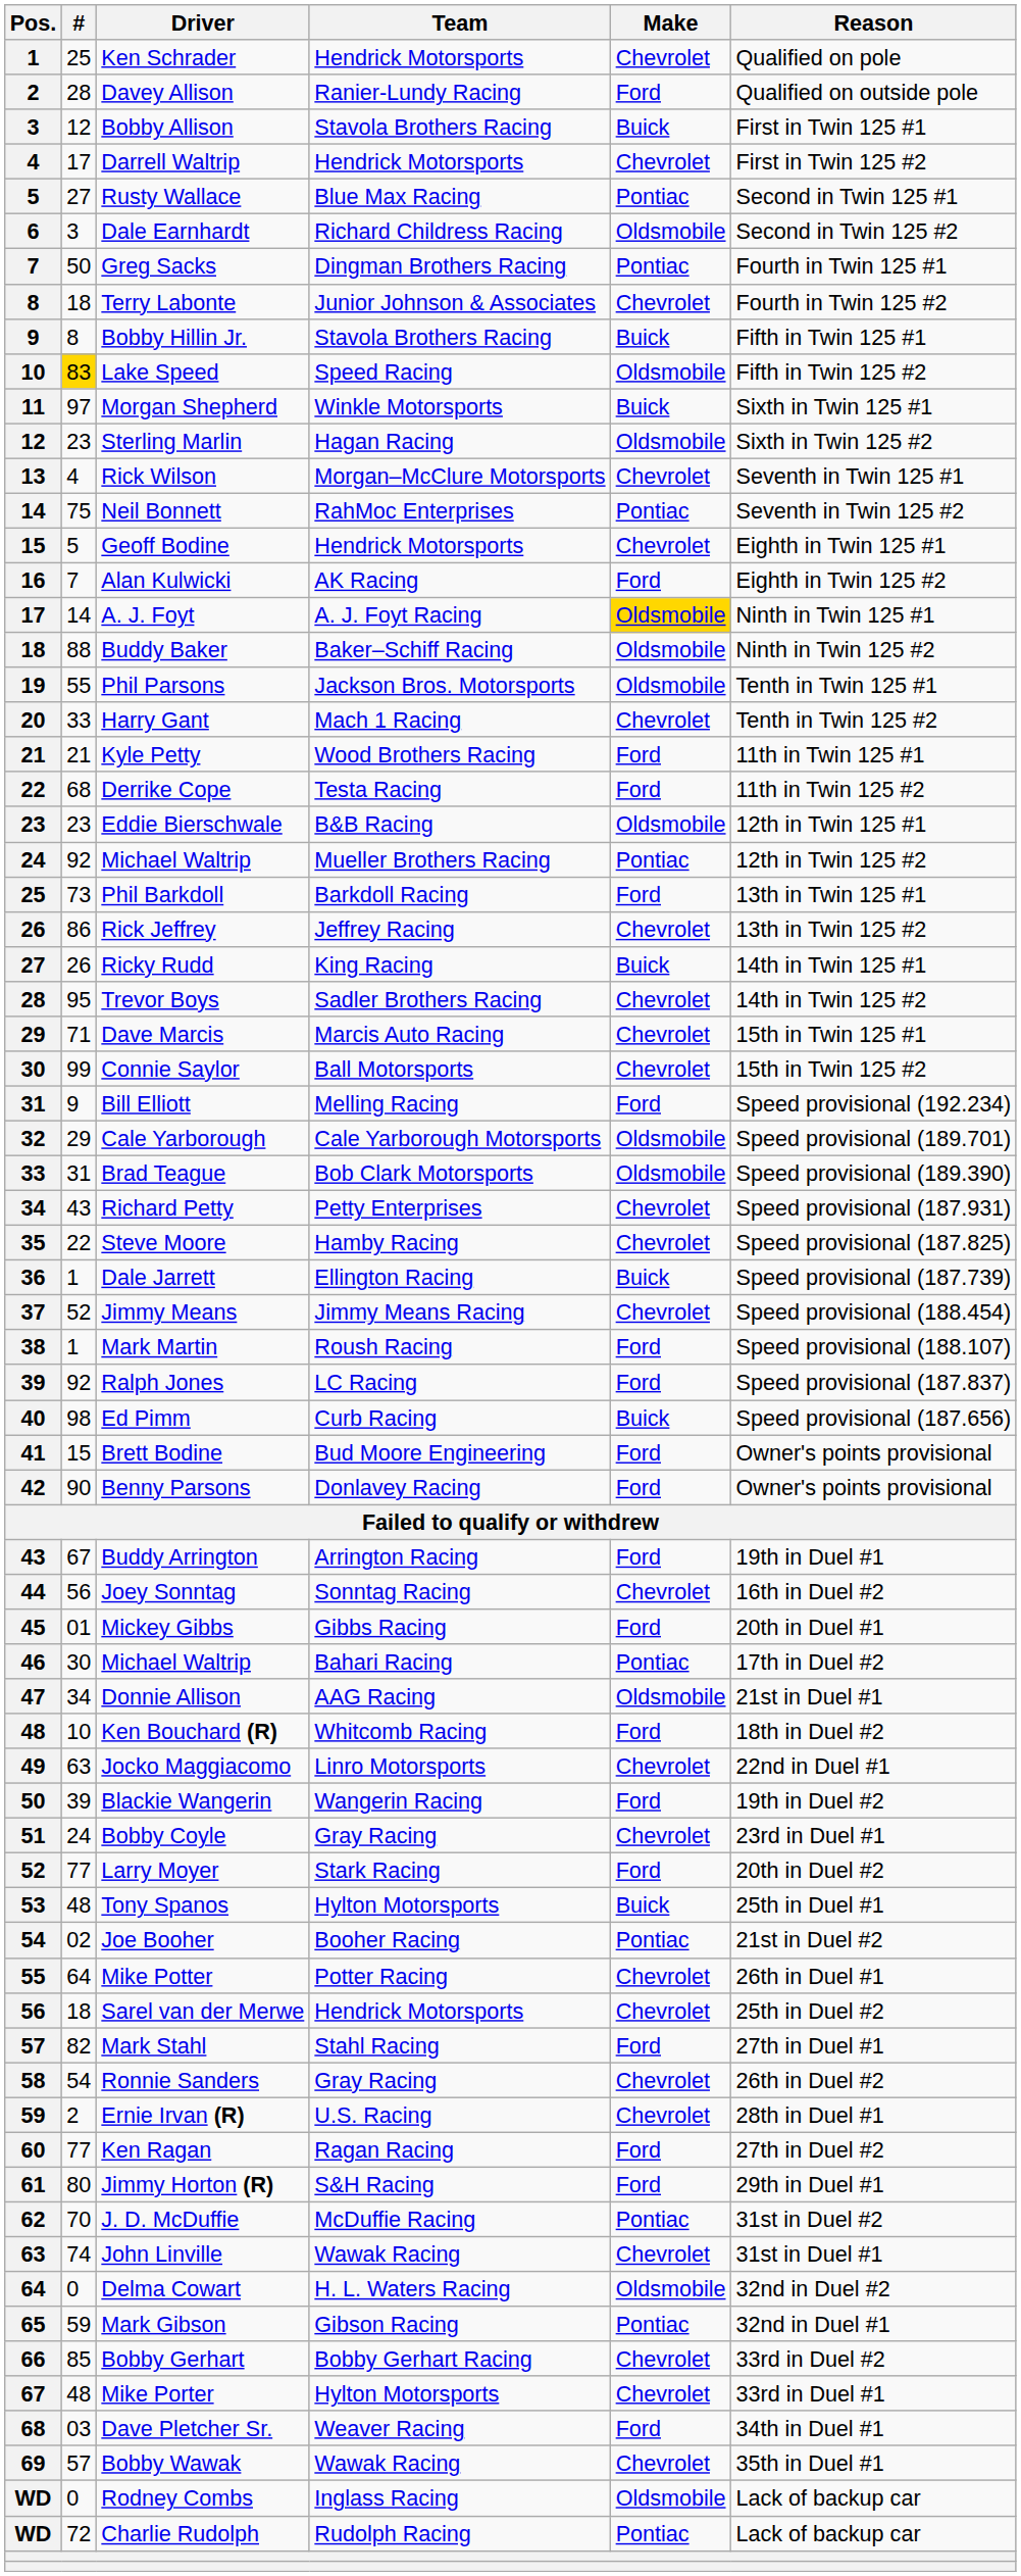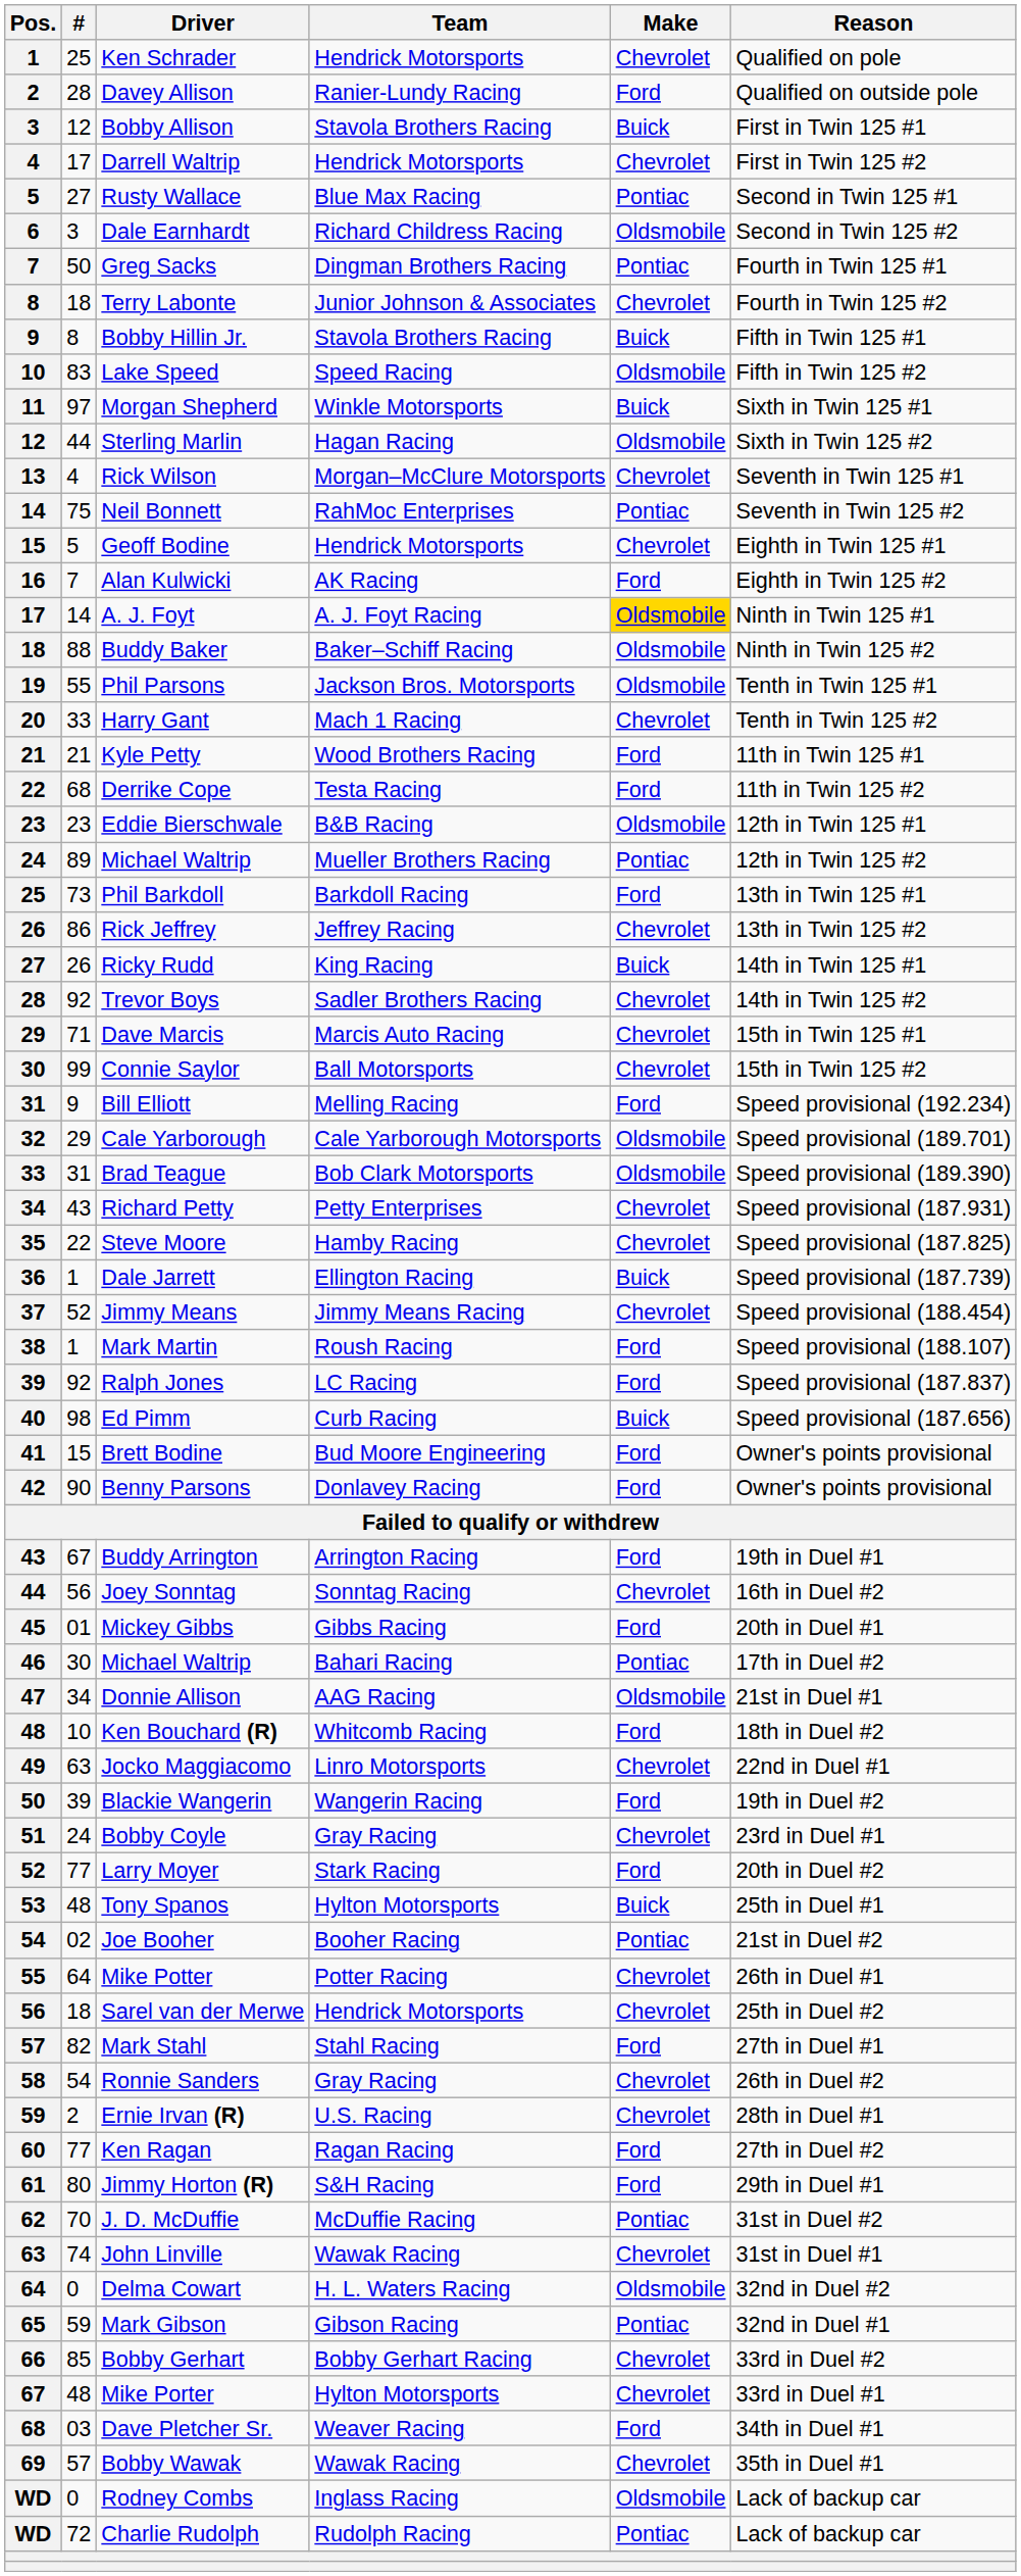 <table class="wikitable" style="font-size:95%">
 <tr>
 <th>Pos.</th>
 <th>#</th>
 <th>Driver</th>
 <th>Team</th>
 <th>Make</th>
 <th>Reason</th>
 </tr>
 <tr>
 <th>1</th>
 <td>25</td>
 <td><a href='#'>Ken Schrader</a></td>
 <td><a href='#'>Hendrick Motorsports</a></td>
 <td><a href='#'>Chevrolet</a></td>
 <td>Qualified on pole</td>
 </tr>
 <tr>
 <th>2</th>
 <td>28</td>
 <td><a href='#'>Davey Allison</a></td>
 <td><a href='#'>Ranier-Lundy Racing</a></td>
 <td><a href='#'>Ford</a></td>
 <td>Qualified on outside pole</td>
 </tr>
 <tr>
 <th>3</th>
 <td>12</td>
 <td><a href='#'>Bobby Allison</a></td>
 <td><a href='#'>Stavola Brothers Racing</a></td>
 <td><a href='#'>Buick</a></td>
 <td>First in Twin 125 #1</td>
 </tr>
 <tr>
 <th>4</th>
 <td>17</td>
 <td><a href='#'>Darrell Waltrip</a></td>
 <td><a href='#'>Hendrick Motorsports</a></td>
 <td><a href='#'>Chevrolet</a></td>
 <td>First in Twin 125 #2</td>
 </tr>
 <tr>
 <th>5</th>
 <td>27</td>
 <td><a href='#'>Rusty Wallace</a></td>
 <td><a href='#'>Blue Max Racing</a></td>
 <td><a href='#'>Pontiac</a></td>
 <td>Second in Twin 125 #1</td>
 </tr>
 <tr>
 <th>6</th>
 <td>3</td>
 <td><a href='#'>Dale Earnhardt</a></td>
 <td><a href='#'>Richard Childress Racing</a></td>
 <td><a href='#'>Oldsmobile</a></td>
 <td>Second in Twin 125 #2</td>
 </tr>
 <tr>
 <th>7</th>
 <td>50</td>
 <td><a href='#'>Greg Sacks</a></td>
 <td><a href='#'>Dingman Brothers Racing</a></td>
 <td><a href='#'>Pontiac</a></td>
 <td>Fourth in Twin 125 #1</td>
 </tr>
 <tr>
 <th>8</th>
 <td>18</td>
 <td><a href='#'>Terry Labonte</a></td>
 <td><a href='#'>Junior Johnson & Associates</a></td>
 <td><a href='#'>Chevrolet</a></td>
 <td>Fourth in Twin 125 #2</td>
 </tr>
 <tr>
 <th>9</th>
 <td>8</td>
 <td><a href='#'>Bobby Hillin Jr.</a></td>
 <td><a href='#'>Stavola Brothers Racing</a></td>
 <td><a href='#'>Buick</a></td>
 <td>Fifth in Twin 125 #1</td>
 </tr>
 <tr>
 <th>10</th>
-<td style="background: gold;">83</td>
+<td>83</td>
 <td><a href='#'>Lake Speed</a></td>
 <td><a href='#'>Speed Racing</a></td>
 <td><a href='#'>Oldsmobile</a></td>
 <td>Fifth in Twin 125 #2</td>
 </tr>
 <tr>
 <th>11</th>
 <td>97</td>
 <td><a href='#'>Morgan Shepherd</a></td>
 <td><a href='#'>Winkle Motorsports</a></td>
 <td><a href='#'>Buick</a></td>
 <td>Sixth in Twin 125 #1</td>
 </tr>
 <tr>
 <th>12</th>
-<td>23</td>
+<td>44</td>
 <td><a href='#'>Sterling Marlin</a></td>
 <td><a href='#'>Hagan Racing</a></td>
 <td><a href='#'>Oldsmobile</a></td>
 <td>Sixth in Twin 125 #2</td>
 </tr>
 <tr>
 <th>13</th>
 <td>4</td>
 <td><a href='#'>Rick Wilson</a></td>
 <td><a href='#'>Morgan–McClure Motorsports</a></td>
 <td><a href='#'>Chevrolet</a></td>
 <td>Seventh in Twin 125 #1</td>
 </tr>
 <tr>
 <th>14</th>
 <td>75</td>
 <td><a href='#'>Neil Bonnett</a></td>
 <td><a href='#'>RahMoc Enterprises</a></td>
 <td><a href='#'>Pontiac</a></td>
 <td>Seventh in Twin 125 #2</td>
 </tr>
 <tr>
 <th>15</th>
 <td>5</td>
 <td><a href='#'>Geoff Bodine</a></td>
 <td><a href='#'>Hendrick Motorsports</a></td>
 <td><a href='#'>Chevrolet</a></td>
 <td>Eighth in Twin 125 #1</td>
 </tr>
 <tr>
 <th>16</th>
 <td>7</td>
 <td><a href='#'>Alan Kulwicki</a></td>
 <td><a href='#'>AK Racing</a></td>
 <td><a href='#'>Ford</a></td>
 <td>Eighth in Twin 125 #2</td>
 </tr>
 <tr>
 <th>17</th>
 <td>14</td>
 <td><a href='#'>A. J. Foyt</a></td>
 <td><a href='#'>A. J. Foyt Racing</a></td>
 <td style="background: gold;"><a href='#'>Oldsmobile</a></td>
 <td>Ninth in Twin 125 #1</td>
 </tr>
 <tr>
 <th>18</th>
 <td>88</td>
 <td><a href='#'>Buddy Baker</a></td>
 <td><a href='#'>Baker–Schiff Racing</a></td>
 <td><a href='#'>Oldsmobile</a></td>
 <td>Ninth in Twin 125 #2</td>
 </tr>
 <tr>
 <th>19</th>
 <td>55</td>
 <td><a href='#'>Phil Parsons</a></td>
 <td><a href='#'>Jackson Bros. Motorsports</a></td>
 <td><a href='#'>Oldsmobile</a></td>
 <td>Tenth in Twin 125 #1</td>
 </tr>
 <tr>
 <th>20</th>
 <td>33</td>
 <td><a href='#'>Harry Gant</a></td>
 <td><a href='#'>Mach 1 Racing</a></td>
 <td><a href='#'>Chevrolet</a></td>
 <td>Tenth in Twin 125 #2</td>
 </tr>
 <tr>
 <th>21</th>
 <td>21</td>
 <td><a href='#'>Kyle Petty</a></td>
 <td><a href='#'>Wood Brothers Racing</a></td>
 <td><a href='#'>Ford</a></td>
 <td>11th in Twin 125 #1</td>
 </tr>
 <tr>
 <th>22</th>
 <td>68</td>
 <td><a href='#'>Derrike Cope</a></td>
 <td><a href='#'>Testa Racing</a></td>
 <td><a href='#'>Ford</a></td>
 <td>11th in Twin 125 #2</td>
 </tr>
 <tr>
 <th>23</th>
 <td>23</td>
 <td><a href='#'>Eddie Bierschwale</a></td>
 <td><a href='#'>B&B Racing</a></td>
 <td><a href='#'>Oldsmobile</a></td>
 <td>12th in Twin 125 #1</td>
 </tr>
 <tr>
 <th>24</th>
-<td>92</td>
+<td>89</td>
 <td><a href='#'>Michael Waltrip</a></td>
 <td><a href='#'>Mueller Brothers Racing</a></td>
 <td><a href='#'>Pontiac</a></td>
 <td>12th in Twin 125 #2</td>
 </tr>
 <tr>
 <th>25</th>
 <td>73</td>
 <td><a href='#'>Phil Barkdoll</a></td>
 <td><a href='#'>Barkdoll Racing</a></td>
 <td><a href='#'>Ford</a></td>
 <td>13th in Twin 125 #1</td>
 </tr>
 <tr>
 <th>26</th>
 <td>86</td>
 <td><a href='#'>Rick Jeffrey</a></td>
 <td><a href='#'>Jeffrey Racing</a></td>
 <td><a href='#'>Chevrolet</a></td>
 <td>13th in Twin 125 #2</td>
 </tr>
 <tr>
 <th>27</th>
 <td>26</td>
 <td><a href='#'>Ricky Rudd</a></td>
 <td><a href='#'>King Racing</a></td>
 <td><a href='#'>Buick</a></td>
 <td>14th in Twin 125 #1</td>
 </tr>
 <tr>
 <th>28</th>
-<td>95</td>
+<td>92</td>
 <td><a href='#'>Trevor Boys</a></td>
 <td><a href='#'>Sadler Brothers Racing</a></td>
 <td><a href='#'>Chevrolet</a></td>
 <td>14th in Twin 125 #2</td>
 </tr>
 <tr>
 <th>29</th>
 <td>71</td>
 <td><a href='#'>Dave Marcis</a></td>
 <td><a href='#'>Marcis Auto Racing</a></td>
 <td><a href='#'>Chevrolet</a></td>
 <td>15th in Twin 125 #1</td>
 </tr>
 <tr>
 <th>30</th>
 <td>99</td>
 <td><a href='#'>Connie Saylor</a></td>
 <td><a href='#'>Ball Motorsports</a></td>
 <td><a href='#'>Chevrolet</a></td>
 <td>15th in Twin 125 #2</td>
 </tr>
 <tr>
 <th>31</th>
 <td>9</td>
 <td><a href='#'>Bill Elliott</a></td>
 <td><a href='#'>Melling Racing</a></td>
 <td><a href='#'>Ford</a></td>
 <td>Speed provisional (192.234)</td>
 </tr>
 <tr>
 <th>32</th>
 <td>29</td>
 <td><a href='#'>Cale Yarborough</a></td>
 <td><a href='#'>Cale Yarborough Motorsports</a></td>
 <td><a href='#'>Oldsmobile</a></td>
 <td>Speed provisional (189.701)</td>
 </tr>
 <tr>
 <th>33</th>
 <td>31</td>
 <td><a href='#'>Brad Teague</a></td>
 <td><a href='#'>Bob Clark Motorsports</a></td>
 <td><a href='#'>Oldsmobile</a></td>
 <td>Speed provisional (189.390)</td>
 </tr>
 <tr>
 <th>34</th>
 <td>43</td>
 <td><a href='#'>Richard Petty</a></td>
 <td><a href='#'>Petty Enterprises</a></td>
 <td><a href='#'>Chevrolet</a></td>
 <td>Speed provisional (187.931)</td>
 </tr>
 <tr>
 <th>35</th>
 <td>22</td>
 <td><a href='#'>Steve Moore</a></td>
 <td><a href='#'>Hamby Racing</a></td>
 <td><a href='#'>Chevrolet</a></td>
 <td>Speed provisional (187.825)</td>
 </tr>
 <tr>
 <th>36</th>
 <td>1</td>
 <td><a href='#'>Dale Jarrett</a></td>
 <td><a href='#'>Ellington Racing</a></td>
 <td><a href='#'>Buick</a></td>
 <td>Speed provisional (187.739)</td>
 </tr>
 <tr>
 <th>37</th>
 <td>52</td>
 <td><a href='#'>Jimmy Means</a></td>
 <td><a href='#'>Jimmy Means Racing</a></td>
 <td><a href='#'>Chevrolet</a></td>
 <td>Speed provisional (188.454)</td>
 </tr>
 <tr>
 <th>38</th>
 <td>1</td>
 <td><a href='#'>Mark Martin</a></td>
 <td><a href='#'>Roush Racing</a></td>
 <td><a href='#'>Ford</a></td>
 <td>Speed provisional (188.107)</td>
 </tr>
 <tr>
 <th>39</th>
 <td>92</td>
 <td><a href='#'>Ralph Jones</a></td>
 <td><a href='#'>LC Racing</a></td>
 <td><a href='#'>Ford</a></td>
 <td>Speed provisional (187.837)</td>
 </tr>
 <tr>
 <th>40</th>
 <td>98</td>
 <td><a href='#'>Ed Pimm</a></td>
 <td><a href='#'>Curb Racing</a></td>
 <td><a href='#'>Buick</a></td>
 <td>Speed provisional (187.656)</td>
 </tr>
 <tr>
 <th>41</th>
 <td>15</td>
 <td><a href='#'>Brett Bodine</a></td>
 <td><a href='#'>Bud Moore Engineering</a></td>
 <td><a href='#'>Ford</a></td>
 <td>Owner's points provisional</td>
 </tr>
 <tr>
 <th>42</th>
 <td>90</td>
 <td><a href='#'>Benny Parsons</a></td>
 <td><a href='#'>Donlavey Racing</a></td>
 <td><a href='#'>Ford</a></td>
 <td>Owner's points provisional</td>
 </tr>
 <tr>
 <th colspan="6">Failed to qualify or withdrew</th>
 </tr>
 <tr>
 <th>43</th>
 <td>67</td>
 <td><a href='#'>Buddy Arrington</a></td>
 <td><a href='#'>Arrington Racing</a></td>
 <td><a href='#'>Ford</a></td>
 <td>19th in Duel #1</td>
 </tr>
 <tr>
 <th>44</th>
 <td>56</td>
 <td><a href='#'>Joey Sonntag</a></td>
 <td><a href='#'>Sonntag Racing</a></td>
 <td><a href='#'>Chevrolet</a></td>
 <td>16th in Duel #2</td>
 </tr>
 <tr>
 <th>45</th>
 <td>01</td>
 <td><a href='#'>Mickey Gibbs</a></td>
 <td><a href='#'>Gibbs Racing</a></td>
 <td><a href='#'>Ford</a></td>
 <td>20th in Duel #1</td>
 </tr>
 <tr>
 <th>46</th>
 <td>30</td>
 <td><a href='#'>Michael Waltrip</a></td>
 <td><a href='#'>Bahari Racing</a></td>
 <td><a href='#'>Pontiac</a></td>
 <td>17th in Duel #2</td>
 </tr>
 <tr>
 <th>47</th>
 <td>34</td>
 <td><a href='#'>Donnie Allison</a></td>
 <td><a href='#'>AAG Racing</a></td>
 <td><a href='#'>Oldsmobile</a></td>
 <td>21st in Duel #1</td>
 </tr>
 <tr>
 <th>48</th>
 <td>10</td>
 <td><a href='#'>Ken Bouchard</a> <strong>(R)</strong></td>
 <td><a href='#'>Whitcomb Racing</a></td>
 <td><a href='#'>Ford</a></td>
 <td>18th in Duel #2</td>
 </tr>
 <tr>
 <th>49</th>
 <td>63</td>
 <td><a href='#'>Jocko Maggiacomo</a></td>
 <td><a href='#'>Linro Motorsports</a></td>
 <td><a href='#'>Chevrolet</a></td>
 <td>22nd in Duel #1</td>
 </tr>
 <tr>
 <th>50</th>
 <td>39</td>
 <td><a href='#'>Blackie Wangerin</a></td>
 <td><a href='#'>Wangerin Racing</a></td>
 <td><a href='#'>Ford</a></td>
 <td>19th in Duel #2</td>
 </tr>
 <tr>
 <th>51</th>
 <td>24</td>
 <td><a href='#'>Bobby Coyle</a></td>
 <td><a href='#'>Gray Racing</a></td>
 <td><a href='#'>Chevrolet</a></td>
 <td>23rd in Duel #1</td>
 </tr>
 <tr>
 <th>52</th>
 <td>77</td>
 <td><a href='#'>Larry Moyer</a></td>
 <td><a href='#'>Stark Racing</a></td>
 <td><a href='#'>Ford</a></td>
 <td>20th in Duel #2</td>
 </tr>
 <tr>
 <th>53</th>
 <td>48</td>
 <td><a href='#'>Tony Spanos</a></td>
 <td><a href='#'>Hylton Motorsports</a></td>
 <td><a href='#'>Buick</a></td>
 <td>25th in Duel #1</td>
 </tr>
 <tr>
 <th>54</th>
 <td>02</td>
 <td><a href='#'>Joe Booher</a></td>
 <td><a href='#'>Booher Racing</a></td>
 <td><a href='#'>Pontiac</a></td>
 <td>21st in Duel #2</td>
 </tr>
 <tr>
 <th>55</th>
 <td>64</td>
 <td><a href='#'>Mike Potter</a></td>
 <td><a href='#'>Potter Racing</a></td>
 <td><a href='#'>Chevrolet</a></td>
 <td>26th in Duel #1</td>
 </tr>
 <tr>
 <th>56</th>
 <td>18</td>
 <td><a href='#'>Sarel van der Merwe</a></td>
 <td><a href='#'>Hendrick Motorsports</a></td>
 <td><a href='#'>Chevrolet</a></td>
 <td>25th in Duel #2</td>
 </tr>
 <tr>
 <th>57</th>
 <td>82</td>
 <td><a href='#'>Mark Stahl</a></td>
 <td><a href='#'>Stahl Racing</a></td>
 <td><a href='#'>Ford</a></td>
 <td>27th in Duel #1</td>
 </tr>
 <tr>
 <th>58</th>
 <td>54</td>
 <td><a href='#'>Ronnie Sanders</a></td>
 <td><a href='#'>Gray Racing</a></td>
 <td><a href='#'>Chevrolet</a></td>
 <td>26th in Duel #2</td>
 </tr>
 <tr>
 <th>59</th>
 <td>2</td>
 <td><a href='#'>Ernie Irvan</a> <strong>(R)</strong></td>
 <td><a href='#'>U.S. Racing</a></td>
 <td><a href='#'>Chevrolet</a></td>
 <td>28th in Duel #1</td>
 </tr>
 <tr>
 <th>60</th>
 <td>77</td>
 <td><a href='#'>Ken Ragan</a></td>
 <td><a href='#'>Ragan Racing</a></td>
 <td><a href='#'>Ford</a></td>
 <td>27th in Duel #2</td>
 </tr>
 <tr>
 <th>61</th>
 <td>80</td>
 <td><a href='#'>Jimmy Horton</a> <strong>(R)</strong></td>
 <td><a href='#'>S&H Racing</a></td>
 <td><a href='#'>Ford</a></td>
 <td>29th in Duel #1</td>
 </tr>
 <tr>
 <th>62</th>
 <td>70</td>
 <td><a href='#'>J. D. McDuffie</a></td>
 <td><a href='#'>McDuffie Racing</a></td>
 <td><a href='#'>Pontiac</a></td>
 <td>31st in Duel #2</td>
 </tr>
 <tr>
 <th>63</th>
 <td>74</td>
 <td><a href='#'>John Linville</a></td>
 <td><a href='#'>Wawak Racing</a></td>
 <td><a href='#'>Chevrolet</a></td>
 <td>31st in Duel #1</td>
 </tr>
 <tr>
 <th>64</th>
 <td>0</td>
 <td><a href='#'>Delma Cowart</a></td>
 <td><a href='#'>H. L. Waters Racing</a></td>
 <td><a href='#'>Oldsmobile</a></td>
 <td>32nd in Duel #2</td>
 </tr>
 <tr>
 <th>65</th>
 <td>59</td>
 <td><a href='#'>Mark Gibson</a></td>
 <td><a href='#'>Gibson Racing</a></td>
 <td><a href='#'>Pontiac</a></td>
 <td>32nd in Duel #1</td>
 </tr>
 <tr>
 <th>66</th>
 <td>85</td>
 <td><a href='#'>Bobby Gerhart</a></td>
 <td><a href='#'>Bobby Gerhart Racing</a></td>
 <td><a href='#'>Chevrolet</a></td>
 <td>33rd in Duel #2</td>
 </tr>
 <tr>
 <th>67</th>
 <td>48</td>
 <td><a href='#'>Mike Porter</a></td>
 <td><a href='#'>Hylton Motorsports</a></td>
 <td><a href='#'>Chevrolet</a></td>
 <td>33rd in Duel #1</td>
 </tr>
 <tr>
 <th>68</th>
 <td>03</td>
 <td><a href='#'>Dave Pletcher Sr.</a></td>
 <td><a href='#'>Weaver Racing</a></td>
 <td><a href='#'>Ford</a></td>
 <td>34th in Duel #1</td>
 </tr>
 <tr>
 <th>69</th>
 <td>57</td>
 <td><a href='#'>Bobby Wawak</a></td>
 <td><a href='#'>Wawak Racing</a></td>
 <td><a href='#'>Chevrolet</a></td>
 <td>35th in Duel #1</td>
 </tr>
 <tr>
 <th>WD</th>
 <td>0</td>
 <td><a href='#'>Rodney Combs</a></td>
 <td><a href='#'>Inglass Racing</a></td>
 <td><a href='#'>Oldsmobile</a></td>
 <td>Lack of backup car</td>
 </tr>
 <tr>
 <th>WD</th>
 <td>72</td>
 <td><a href='#'>Charlie Rudolph</a></td>
 <td><a href='#'>Rudolph Racing</a></td>
 <td><a href='#'>Pontiac</a></td>
 <td>Lack of backup car</td>
 </tr>
 <tr>
 <th colspan="6"></th>
 </tr>
 <tr>
 <th colspan="6"></th>
 </tr>
 </table>
